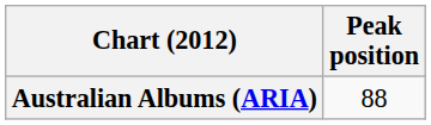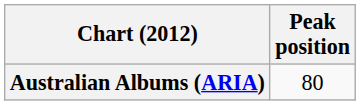 <table class="wikitable plainrowheaders">
 <tr>
 <th scope="col">Chart (2012)</th>
 <th scope="col">Peak<br>position</th>
 </tr>
 <tr>
 <th scope="row">Australian Albums (<a href='#'>ARIA</a>)</th>
-<td align="center">88</td>
+<td align="center">80</td>
 </tr>
 </table>
